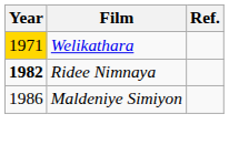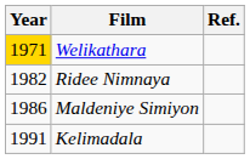 <table class="wikitable">
 <tr>
 <th>Year</th>
 <th>Film</th>
 <th>Ref.</th>
 </tr>
 <tr>
 <td style="background: gold;">1971</td>
 <td><em><a href='#'>Welikathara</a></em></td>
 <td></td>
 </tr>
 <tr>
-<td><strong>1982</strong></td>
+<td>1982</td>
 <td><em>Ridee Nimnaya</em></td>
 <td></td>
 </tr>
 <tr>
 <td>1986</td>
 <td><em>Maldeniye Simiyon</em></td>
 <td></td>
 </tr>
+<tr>
+<td>1991</td>
+<td><em>Kelimadala</em></td>
+<td></td>
+</tr>
 </table>
